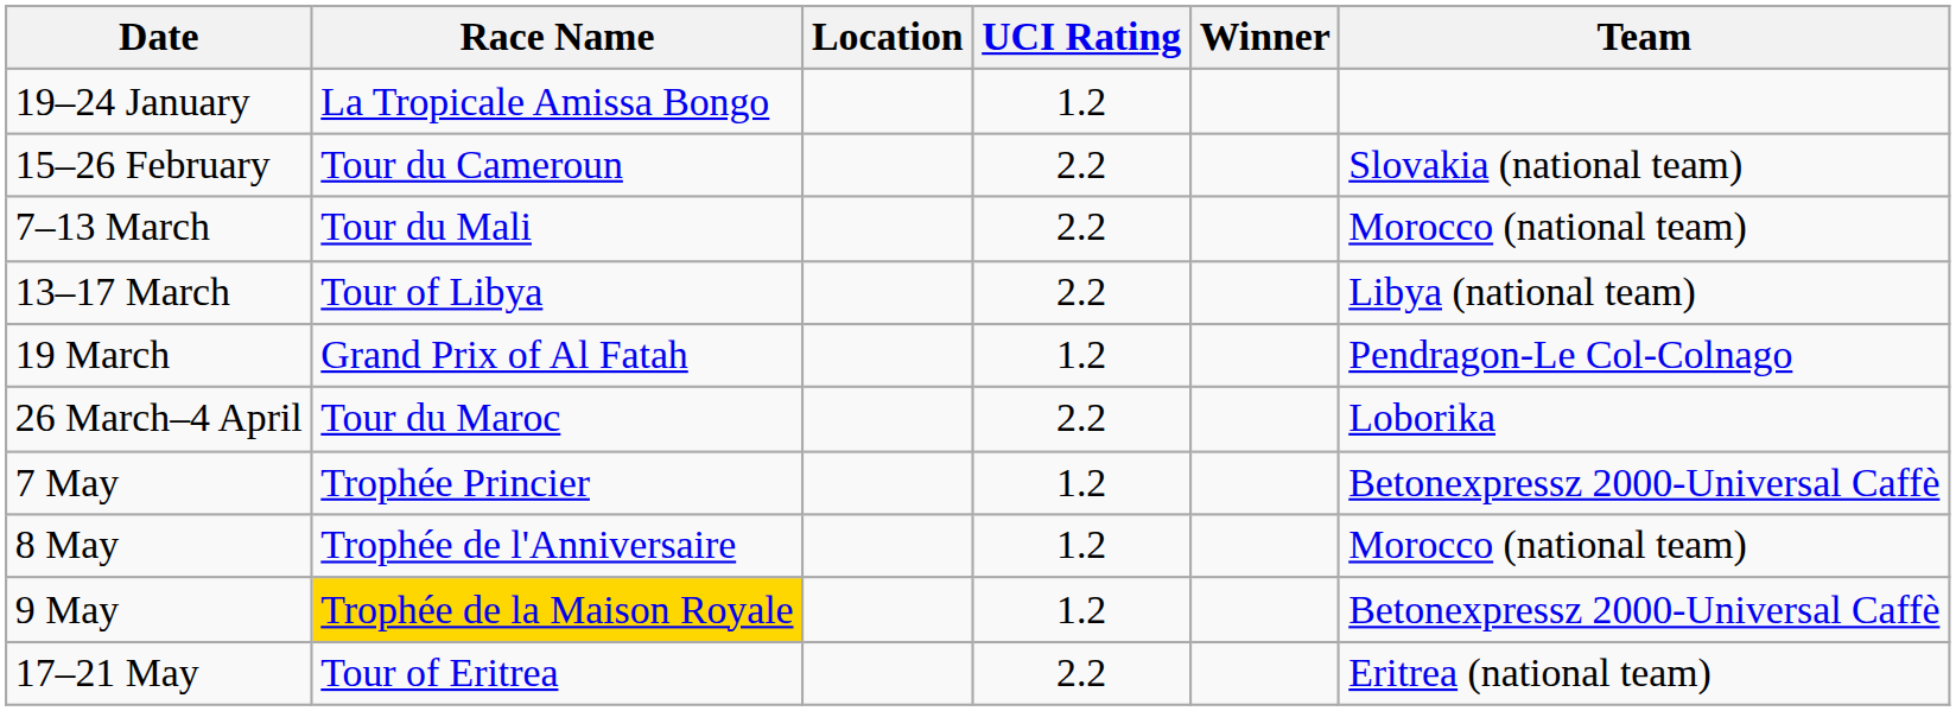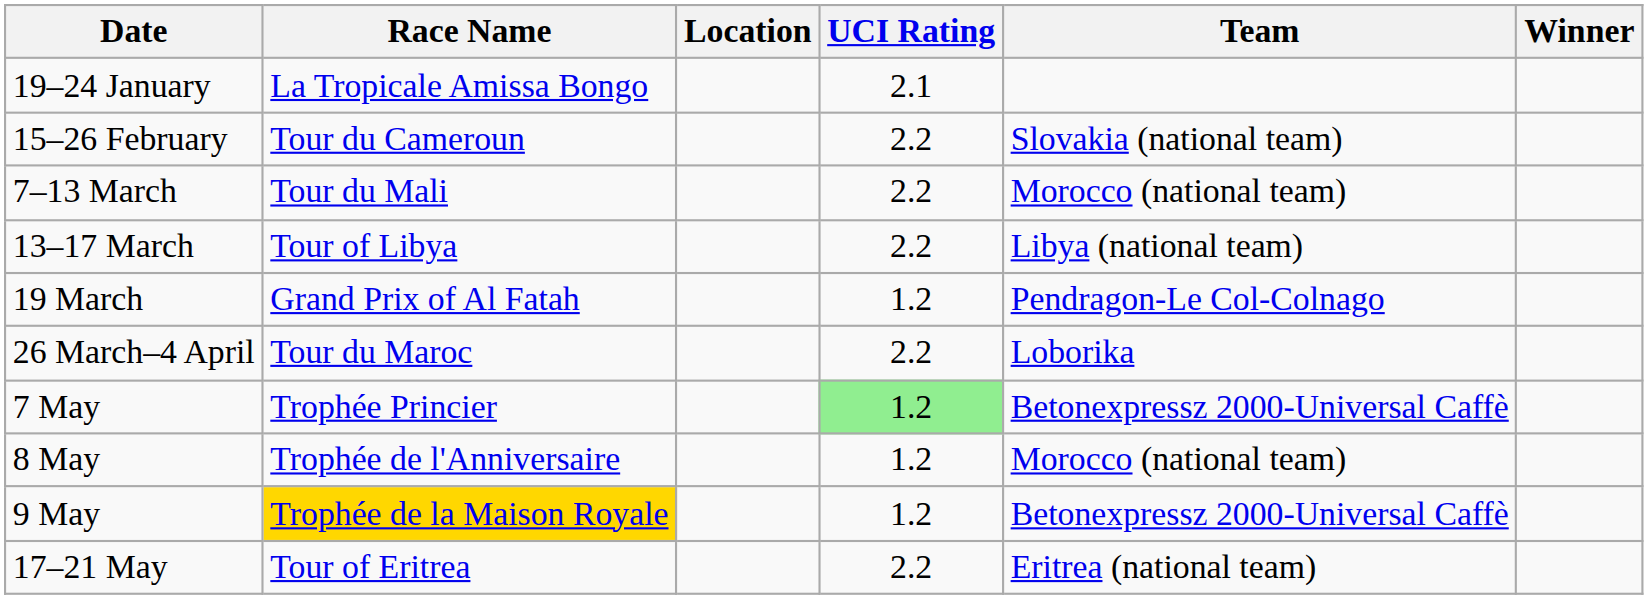 <table class="wikitable sortable">
 <tr>
 <th>Date</th>
 <th>Race Name</th>
 <th>Location</th>
 <th><a href='#'>UCI Rating</a></th>
+<th>Team</th>
 <th>Winner</th>
-<th>Team</th>
 </tr>
 <tr>
 <td>19–24 January</td>
 <td><a href='#'>La Tropicale Amissa Bongo</a></td>
 <td></td>
-<td align=center>1.2</td>
+<td align=center>2.1</td>
 <td></td>
 <td></td>
 </tr>
 <tr>
 <td>15–26 February</td>
 <td><a href='#'>Tour du Cameroun</a></td>
 <td></td>
 <td align=center>2.2</td>
+<td><a href='#'>Slovakia</a> (national team)</td>
 <td></td>
-<td><a href='#'>Slovakia</a> (national team)</td>
 </tr>
 <tr>
 <td>7–13 March</td>
 <td><a href='#'>Tour du Mali</a></td>
 <td></td>
 <td align=center>2.2</td>
+<td><a href='#'>Morocco</a> (national team)</td>
 <td></td>
-<td><a href='#'>Morocco</a> (national team)</td>
 </tr>
 <tr>
 <td>13–17 March</td>
 <td><a href='#'>Tour of Libya</a></td>
 <td></td>
 <td align=center>2.2</td>
+<td><a href='#'>Libya</a> (national team)</td>
 <td></td>
-<td><a href='#'>Libya</a> (national team)</td>
 </tr>
 <tr>
 <td>19 March</td>
 <td><a href='#'>Grand Prix of Al Fatah</a></td>
 <td></td>
 <td align=center>1.2</td>
+<td><a href='#'>Pendragon-Le Col-Colnago</a></td>
 <td></td>
-<td><a href='#'>Pendragon-Le Col-Colnago</a></td>
 </tr>
 <tr>
 <td>26 March–4 April</td>
 <td><a href='#'>Tour du Maroc</a></td>
 <td></td>
 <td align=center>2.2</td>
+<td><a href='#'>Loborika</a></td>
 <td></td>
-<td><a href='#'>Loborika</a></td>
 </tr>
 <tr>
 <td>7 May</td>
 <td><a href='#'>Trophée Princier</a></td>
 <td></td>
-<td align=center>1.2</td>
+<td align=center style="background: lightgreen;">1.2</td>
+<td><a href='#'>Betonexpressz 2000-Universal Caffè</a></td>
 <td></td>
-<td><a href='#'>Betonexpressz 2000-Universal Caffè</a></td>
 </tr>
 <tr>
 <td>8 May</td>
 <td><a href='#'>Trophée de l'Anniversaire</a></td>
 <td></td>
 <td align=center>1.2</td>
+<td><a href='#'>Morocco</a> (national team)</td>
 <td></td>
-<td><a href='#'>Morocco</a> (national team)</td>
 </tr>
 <tr>
 <td>9 May</td>
 <td style="background: gold;"><a href='#'>Trophée de la Maison Royale</a></td>
 <td></td>
 <td align=center>1.2</td>
+<td><a href='#'>Betonexpressz 2000-Universal Caffè</a></td>
 <td></td>
-<td><a href='#'>Betonexpressz 2000-Universal Caffè</a></td>
 </tr>
 <tr>
 <td>17–21 May</td>
 <td><a href='#'>Tour of Eritrea</a></td>
 <td></td>
 <td align=center>2.2</td>
+<td><a href='#'>Eritrea</a> (national team)</td>
 <td></td>
-<td><a href='#'>Eritrea</a> (national team)</td>
 </tr>
 </table>
